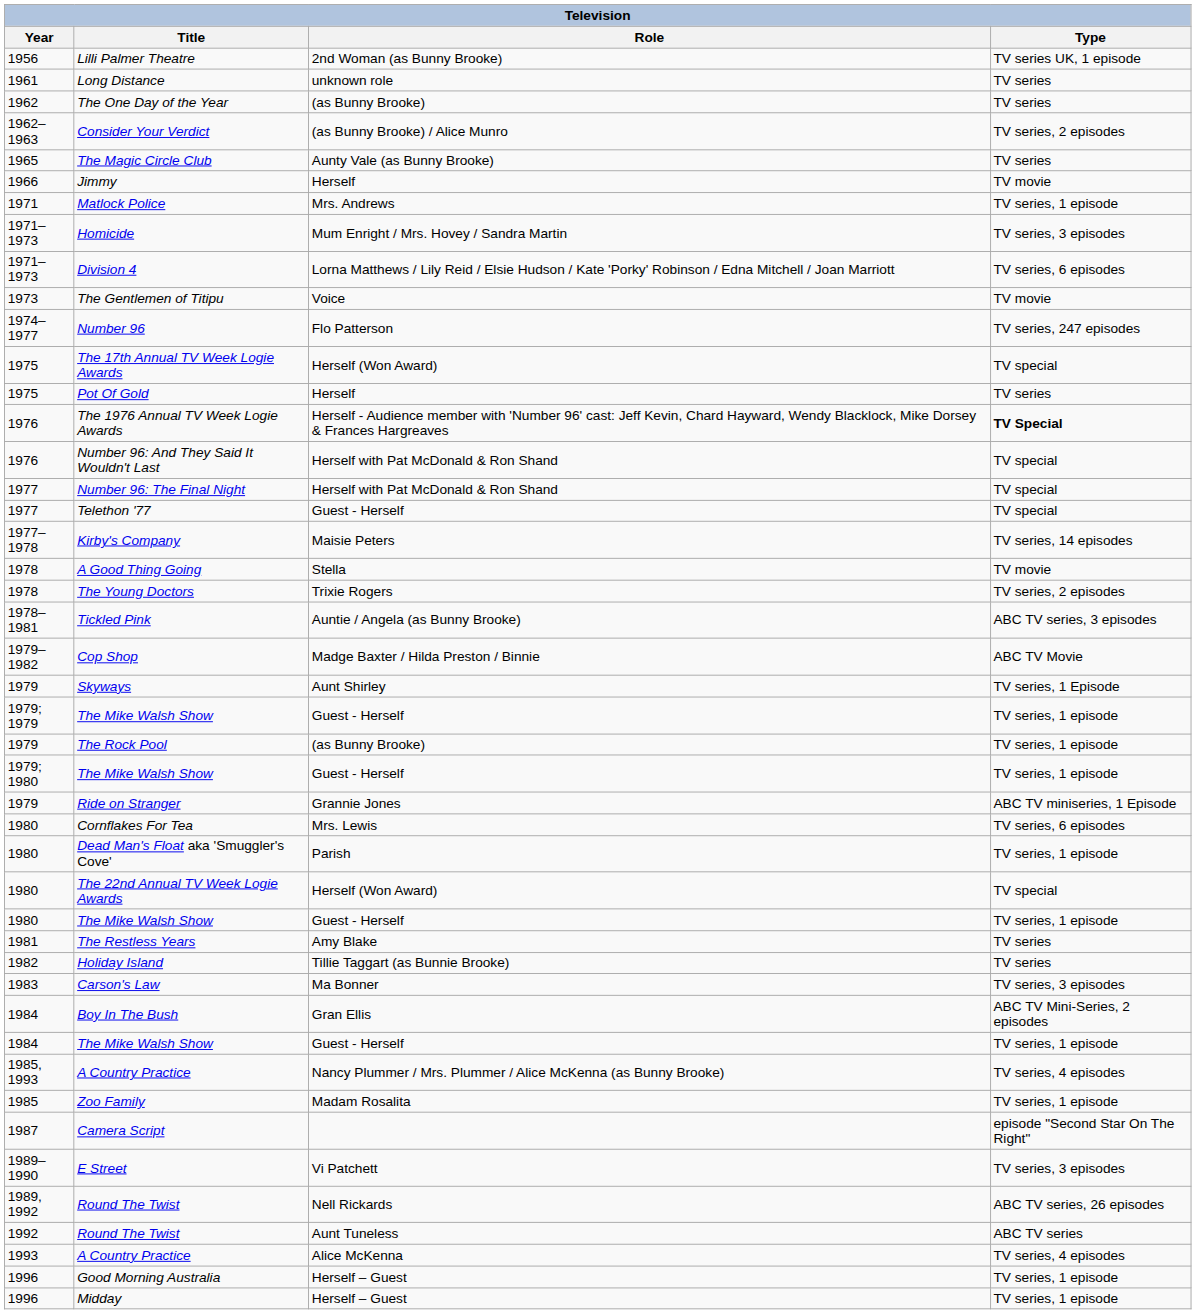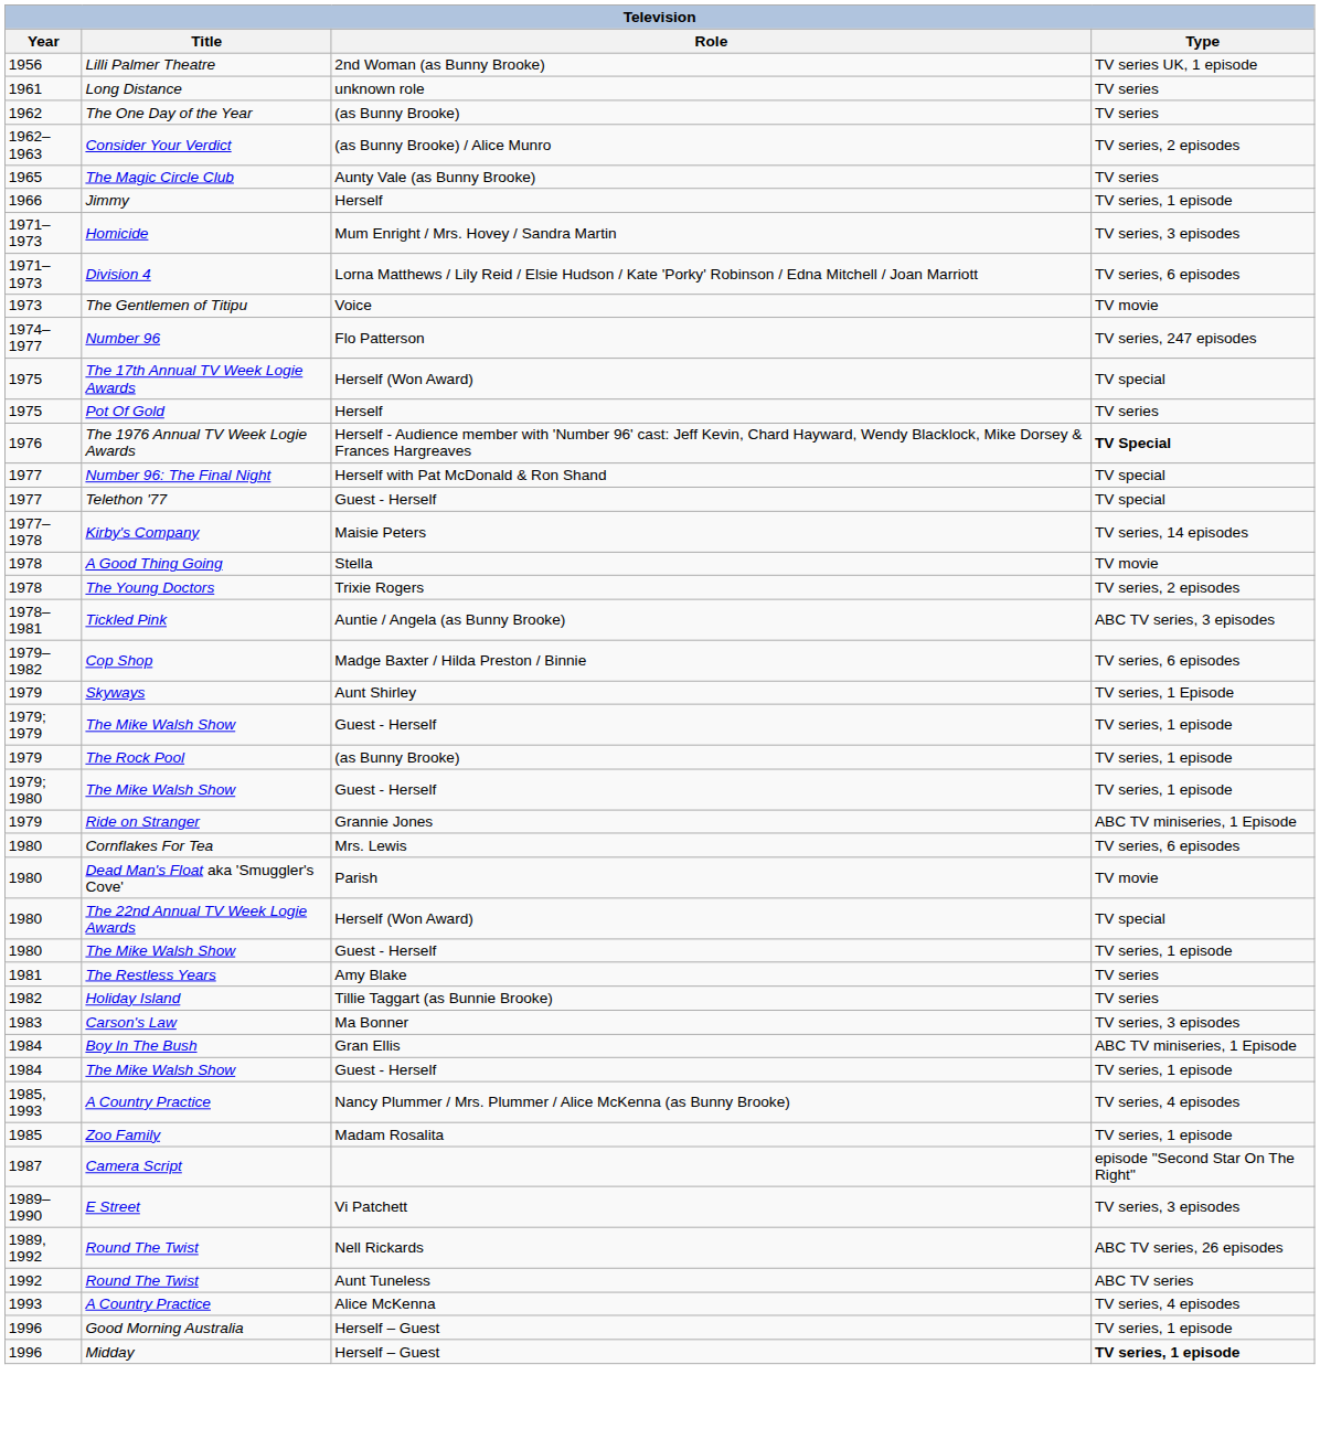 <table class="wikitable" style="font-size: 90%;">
 <tr>
 <th colspan="4" style="background: LightSteelBlue;">Television</th>
 </tr>
 <tr>
 <th>Year</th>
 <th>Title</th>
 <th>Role</th>
 <th>Type</th>
 </tr>
 <tr>
 <td>1956</td>
 <td><em>Lilli Palmer Theatre</em></td>
 <td>2nd Woman (as Bunny Brooke)</td>
 <td>TV series UK, 1 episode</td>
 </tr>
 <tr>
 <td>1961</td>
 <td><em>Long Distance</em></td>
 <td>unknown role</td>
 <td>TV series</td>
 </tr>
 <tr>
 <td>1962</td>
 <td><em>The One Day of the Year</em></td>
 <td>(as Bunny Brooke)</td>
 <td>TV series</td>
 </tr>
 <tr>
 <td>1962–1963</td>
 <td><em><a href='#'>Consider Your Verdict</a></em></td>
 <td>(as Bunny Brooke) / Alice Munro</td>
 <td>TV series, 2 episodes</td>
 </tr>
 <tr>
 <td>1965</td>
 <td><em><a href='#'>The Magic Circle Club</a></em></td>
 <td>Aunty Vale (as Bunny Brooke)</td>
 <td>TV series</td>
 </tr>
 <tr>
 <td>1966</td>
 <td><em>Jimmy</em></td>
 <td>Herself</td>
-<td>TV movie</td>
-</tr>
-<tr>
-<td>1971</td>
-<td><em><a href='#'>Matlock Police</a></em></td>
-<td>Mrs. Andrews</td>
 <td>TV series, 1 episode</td>
 </tr>
 <tr>
 <td>1971–1973</td>
 <td><em><a href='#'>Homicide</a></em></td>
 <td>Mum Enright / Mrs. Hovey / Sandra Martin</td>
 <td>TV series, 3 episodes</td>
 </tr>
 <tr>
 <td>1971–1973</td>
 <td><em><a href='#'>Division 4</a></em></td>
 <td>Lorna Matthews / Lily Reid / Elsie Hudson / Kate 'Porky' Robinson / Edna Mitchell / Joan Marriott</td>
 <td>TV series, 6 episodes</td>
 </tr>
 <tr>
 <td>1973</td>
 <td><em>The Gentlemen of Titipu</em></td>
 <td>Voice</td>
 <td>TV movie</td>
 </tr>
 <tr>
 <td>1974–1977</td>
 <td><em><a href='#'>Number 96</a></em></td>
 <td>Flo Patterson</td>
 <td>TV series, 247 episodes</td>
 </tr>
 <tr>
 <td>1975</td>
 <td><em><a href='#'>The 17th Annual TV Week Logie Awards</a></em></td>
 <td>Herself (Won Award)</td>
 <td>TV special</td>
 </tr>
 <tr>
 <td>1975</td>
 <td><em><a href='#'>Pot Of Gold</a></em></td>
 <td>Herself</td>
 <td>TV series</td>
 </tr>
 <tr>
 <td>1976</td>
 <td><em>The 1976 Annual TV Week Logie Awards</em></td>
 <td>Herself - Audience member with 'Number 96' cast: Jeff Kevin, Chard Hayward, Wendy Blacklock, Mike Dorsey & Frances Hargreaves</td>
 <td><strong>TV Special</strong></td>
 </tr>
 <tr>
-<td>1976</td>
-<td><em>Number 96: And They Said It Wouldn't Last</em></td>
-<td>Herself with Pat McDonald & Ron Shand</td>
-<td>TV special</td>
-</tr>
-<tr>
 <td>1977</td>
 <td><em><a href='#'>Number 96: The Final Night</a></em></td>
 <td>Herself with Pat McDonald & Ron Shand</td>
 <td>TV special</td>
 </tr>
 <tr>
 <td>1977</td>
 <td><em>Telethon '77</em></td>
 <td>Guest - Herself</td>
 <td>TV special</td>
 </tr>
 <tr>
 <td>1977–1978</td>
 <td><em><a href='#'>Kirby's Company</a></em></td>
 <td>Maisie Peters</td>
 <td>TV series, 14 episodes</td>
 </tr>
 <tr>
 <td>1978</td>
 <td><em><a href='#'>A Good Thing Going</a></em></td>
 <td>Stella</td>
 <td>TV movie</td>
 </tr>
 <tr>
 <td>1978</td>
 <td><em><a href='#'>The Young Doctors</a></em></td>
 <td>Trixie Rogers</td>
 <td>TV series, 2 episodes</td>
 </tr>
 <tr>
 <td>1978–1981</td>
 <td><em><a href='#'>Tickled Pink</a></em></td>
 <td>Auntie / Angela (as Bunny Brooke)</td>
 <td>ABC TV series, 3 episodes</td>
 </tr>
 <tr>
 <td>1979–1982</td>
 <td><em><a href='#'>Cop Shop</a></em></td>
 <td>Madge Baxter / Hilda Preston / Binnie</td>
-<td>ABC TV Movie</td>
+<td>TV series, 6 episodes</td>
 </tr>
 <tr>
 <td>1979</td>
 <td><em><a href='#'>Skyways</a></em></td>
 <td>Aunt Shirley</td>
 <td>TV series, 1 Episode</td>
 </tr>
 <tr>
 <td>1979; 1979</td>
 <td><em><a href='#'>The Mike Walsh Show</a></em></td>
 <td>Guest - Herself</td>
 <td>TV series, 1 episode</td>
 </tr>
 <tr>
 <td>1979</td>
 <td><em><a href='#'>The Rock Pool</a></em></td>
 <td>(as Bunny Brooke)</td>
 <td>TV series, 1 episode</td>
 </tr>
 <tr>
 <td>1979; 1980</td>
 <td><em><a href='#'>The Mike Walsh Show</a></em></td>
 <td>Guest - Herself</td>
 <td>TV series, 1 episode</td>
 </tr>
 <tr>
 <td>1979</td>
 <td><em><a href='#'>Ride on Stranger</a></em></td>
 <td>Grannie Jones</td>
 <td>ABC TV miniseries, 1 Episode</td>
 </tr>
 <tr>
 <td>1980</td>
 <td><em>Cornflakes For Tea</em></td>
 <td>Mrs. Lewis</td>
 <td>TV series, 6 episodes</td>
 </tr>
 <tr>
 <td>1980</td>
 <td><em><a href='#'>Dead Man's Float</a></em> aka 'Smuggler's Cove'</td>
 <td>Parish</td>
-<td>TV series, 1 episode</td>
+<td>TV movie</td>
 </tr>
 <tr>
 <td>1980</td>
 <td><em><a href='#'>The 22nd Annual TV Week Logie Awards</a></em></td>
 <td>Herself (Won Award)</td>
 <td>TV special</td>
 </tr>
 <tr>
 <td>1980</td>
 <td><em><a href='#'>The Mike Walsh Show</a></em></td>
 <td>Guest - Herself</td>
 <td>TV series, 1 episode</td>
 </tr>
 <tr>
 <td>1981</td>
 <td><em><a href='#'>The Restless Years</a></em></td>
 <td>Amy Blake</td>
 <td>TV series</td>
 </tr>
 <tr>
 <td>1982</td>
 <td><em><a href='#'>Holiday Island</a></em></td>
 <td>Tillie Taggart (as Bunnie Brooke)</td>
 <td>TV series</td>
 </tr>
 <tr>
 <td>1983</td>
 <td><em><a href='#'>Carson's Law</a></em></td>
 <td>Ma Bonner</td>
 <td>TV series, 3 episodes</td>
 </tr>
 <tr>
 <td>1984</td>
 <td><em><a href='#'>Boy In The Bush</a></em></td>
 <td>Gran Ellis</td>
-<td>ABC TV Mini-Series, 2 episodes</td>
+<td>ABC TV miniseries, 1 Episode</td>
 </tr>
 <tr>
 <td>1984</td>
 <td><em><a href='#'>The Mike Walsh Show</a></em></td>
 <td>Guest - Herself</td>
 <td>TV series, 1 episode</td>
 </tr>
 <tr>
 <td>1985, 1993</td>
 <td><em><a href='#'>A Country Practice</a></em></td>
 <td>Nancy Plummer / Mrs. Plummer / Alice McKenna (as Bunny Brooke)</td>
 <td>TV series, 4 episodes</td>
 </tr>
 <tr>
 <td>1985</td>
 <td><em><a href='#'>Zoo Family</a></em></td>
 <td>Madam Rosalita</td>
 <td>TV series, 1 episode</td>
 </tr>
 <tr>
 <td>1987</td>
 <td><em><a href='#'>Camera Script</a></em></td>
 <td></td>
 <td>episode "Second Star On The Right"</td>
 </tr>
 <tr>
 <td>1989–1990</td>
 <td><em><a href='#'>E Street</a></em></td>
 <td>Vi Patchett</td>
 <td>TV series, 3 episodes</td>
 </tr>
 <tr>
 <td>1989, 1992</td>
 <td><em><a href='#'>Round The Twist</a></em></td>
 <td>Nell Rickards</td>
 <td>ABC TV series, 26 episodes</td>
 </tr>
 <tr>
 <td>1992</td>
 <td><em><a href='#'>Round The Twist</a></em></td>
 <td>Aunt Tuneless</td>
 <td>ABC TV series</td>
 </tr>
 <tr>
 <td>1993</td>
 <td><em><a href='#'>A Country Practice</a></em></td>
 <td>Alice McKenna</td>
 <td>TV series, 4 episodes</td>
 </tr>
 <tr>
 <td>1996</td>
 <td><em>Good Morning Australia</em></td>
 <td>Herself – Guest</td>
 <td>TV series, 1 episode</td>
 </tr>
 <tr>
 <td>1996</td>
 <td><em>Midday</em></td>
 <td>Herself – Guest</td>
-<td>TV series, 1 episode</td>
+<td><strong>TV series, 1 episode</strong></td>
 </tr>
 </table>
